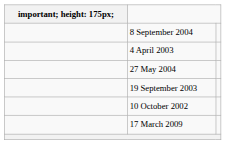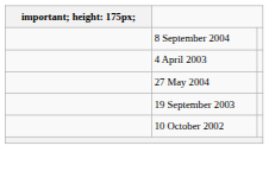 <table class="wikitable" style="font-size: 89%; float: left; width: 25em; margin-right: 1em; line-height: 1.65em">
 <tr>
 <th>important; height: 175px;</th>
 </tr>
 <tr>
 <td></td>
 <td>8 September 2004</td>
 <td></td>
 </tr>
 <tr>
 <td></td>
 <td>4 April 2003</td>
 <td></td>
 </tr>
 <tr>
 <td></td>
 <td>27 May 2004</td>
 <td></td>
 </tr>
 <tr>
 <td></td>
 <td>19 September 2003</td>
 <td></td>
 </tr>
 <tr>
 <td></td>
 <td>10 October 2002</td>
 <td></td>
 </tr>
 <tr>
-<td></td>
-<td>17 March 2009</td>
-<td></td>
-</tr>
-<tr>
 <th colspan=3 style="font-weight: normal; text-align: left; padding: 4px 12px;"></th>
 </tr>
 </table>
